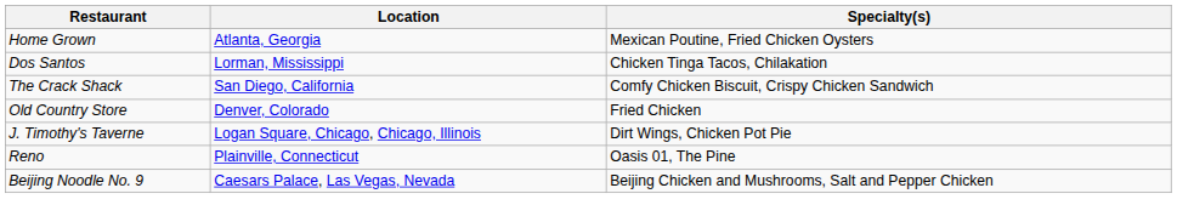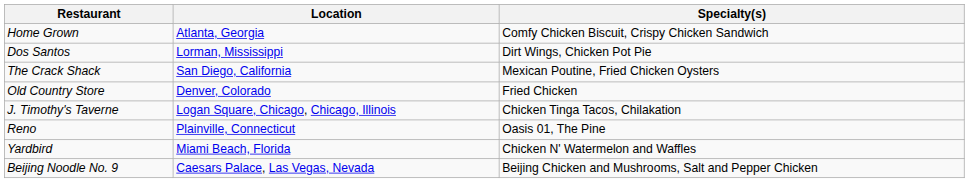 <table class="wikitable" style="width:100%;">
 <tr>
 <th>Restaurant</th>
 <th>Location</th>
 <th>Specialty(s)</th>
 </tr>
 <tr>
 <td><em>Home Grown</em></td>
 <td><a href='#'>Atlanta, Georgia</a></td>
-<td>Mexican Poutine, Fried Chicken Oysters</td>
+<td>Comfy Chicken Biscuit, Crispy Chicken Sandwich</td>
 </tr>
 <tr>
 <td><em>Dos Santos</em></td>
 <td><a href='#'>Lorman, Mississippi</a></td>
-<td>Chicken Tinga Tacos, Chilakation</td>
+<td>Dirt Wings, Chicken Pot Pie</td>
 </tr>
 <tr>
 <td><em>The Crack Shack</em></td>
 <td><a href='#'>San Diego, California</a></td>
-<td>Comfy Chicken Biscuit, Crispy Chicken Sandwich</td>
+<td>Mexican Poutine, Fried Chicken Oysters</td>
 </tr>
 <tr>
 <td><em>Old Country Store</em></td>
 <td><a href='#'>Denver, Colorado</a></td>
 <td>Fried Chicken</td>
 </tr>
 <tr>
 <td><em>J. Timothy's Taverne</em></td>
 <td><a href='#'>Logan Square, Chicago</a>, <a href='#'>Chicago, Illinois</a></td>
-<td>Dirt Wings, Chicken Pot Pie</td>
+<td>Chicken Tinga Tacos, Chilakation</td>
 </tr>
 <tr>
 <td><em>Reno</em></td>
 <td><a href='#'>Plainville, Connecticut</a></td>
 <td>Oasis 01, The Pine</td>
 </tr>
 <tr>
+<td><em>Yardbird</em></td>
+<td><a href='#'>Miami Beach, Florida</a></td>
+<td>Chicken N' Watermelon and Waffles</td>
+</tr>
+<tr>
 <td><em>Beijing Noodle No. 9</em></td>
 <td><a href='#'>Caesars Palace</a>, <a href='#'>Las Vegas, Nevada</a></td>
 <td>Beijing Chicken and Mushrooms, Salt and Pepper Chicken</td>
 </tr>
 </table>
